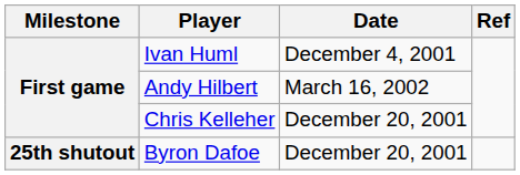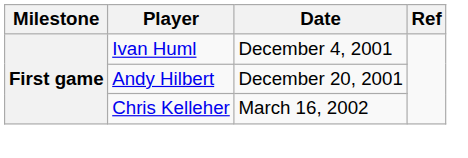 <table class="wikitable">
 <tr>
 <th scope="col">Milestone</th>
 <th scope="col">Player</th>
 <th scope="col">Date</th>
 <th scope="col">Ref</th>
 </tr>
 <tr>
 <th rowspan=3>First game</th>
 <td><a href='#'>Ivan Huml</a></td>
 <td>December 4, 2001</td>
 <td rowspan=3></td>
 </tr>
 <tr>
 <td><a href='#'>Andy Hilbert</a></td>
-<td>March 16, 2002</td>
+<td>December 20, 2001</td>
 </tr>
 <tr>
 <td><a href='#'>Chris Kelleher</a></td>
-<td>December 20, 2001</td>
-</tr>
-<tr>
-<th>25th shutout</th>
-<td><a href='#'>Byron Dafoe</a></td>
-<td>December 20, 2001</td>
-<td></td>
+<td>March 16, 2002</td>
 </tr>
 </table>
